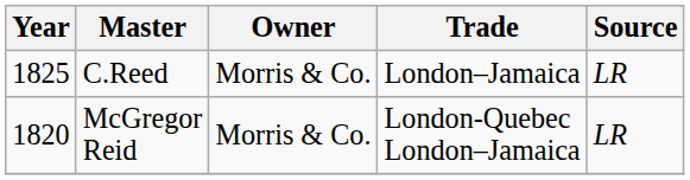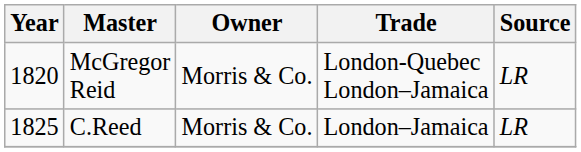 <table class=" wikitable">
 <tr>
 <th>Year</th>
 <th>Master</th>
 <th>Owner</th>
 <th>Trade</th>
 <th>Source</th>
 </tr>
 <tr>
+<td>1820</td>
+<td>McGregor<br>Reid</td>
+<td>Morris & Co.</td>
+<td>London-Quebec<br>London–Jamaica</td>
+<td><em>LR</em></td>
+</tr>
+<tr>
 <td>1825</td>
 <td>C.Reed</td>
 <td>Morris & Co.</td>
 <td>London–Jamaica</td>
 <td><em>LR</em></td>
 </tr>
 <tr>
-<td>1820</td>
-<td>McGregor<br>Reid</td>
-<td>Morris & Co.</td>
-<td>London-Quebec<br>London–Jamaica</td>
-<td><em>LR</em></td>
-</tr>
-<tr>
 </tr>
 </table>
